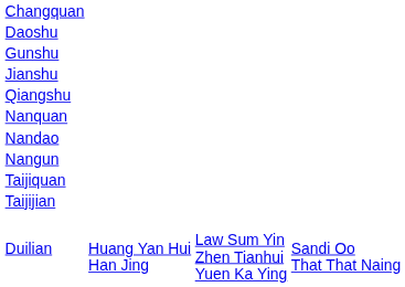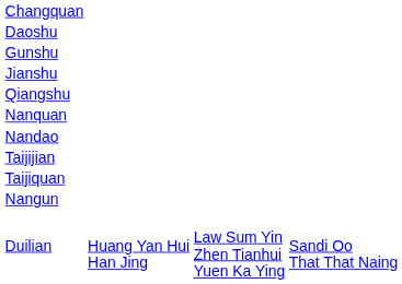 <table>
 <tr>
 <td><a href='#'>Changquan</a></td>
 <td></td>
 <td></td>
 <td></td>
 </tr>
 <tr>
 <td><a href='#'>Daoshu</a></td>
 <td></td>
 <td></td>
 <td></td>
 </tr>
 <tr>
 <td><a href='#'>Gunshu</a></td>
 <td></td>
 <td></td>
 <td></td>
 </tr>
 <tr>
 <td><a href='#'>Jianshu</a></td>
 <td></td>
 <td></td>
 <td></td>
 </tr>
 <tr>
 <td><a href='#'>Qiangshu</a></td>
 <td></td>
 <td></td>
 <td></td>
 </tr>
 <tr>
 <td><a href='#'>Nanquan</a></td>
 <td></td>
 <td></td>
 <td></td>
 </tr>
 <tr>
 <td><a href='#'>Nandao</a></td>
 <td></td>
 <td></td>
 <td></td>
 </tr>
 <tr>
-<td><a href='#'>Nangun</a></td>
+<td><a href='#'>Taijijian</a></td>
 <td></td>
 <td></td>
 <td></td>
 </tr>
 <tr>
 <td><a href='#'>Taijiquan</a></td>
 <td></td>
 <td></td>
 <td></td>
 </tr>
 <tr>
-<td><a href='#'>Taijijian</a></td>
+<td><a href='#'>Nangun</a></td>
 <td></td>
 <td></td>
 <td></td>
 </tr>
 <tr>
 <td><a href='#'>Duilian</a></td>
 <td><br><a href='#'>Huang Yan Hui</a><br><a href='#'>Han Jing</a></td>
 <td><br><a href='#'>Law Sum Yin</a><br><a href='#'>Zhen Tianhui</a><br><a href='#'>Yuen Ka Ying</a></td>
 <td><br><a href='#'>Sandi Oo</a><br><a href='#'>That That Naing</a></td>
 </tr>
 </table>
